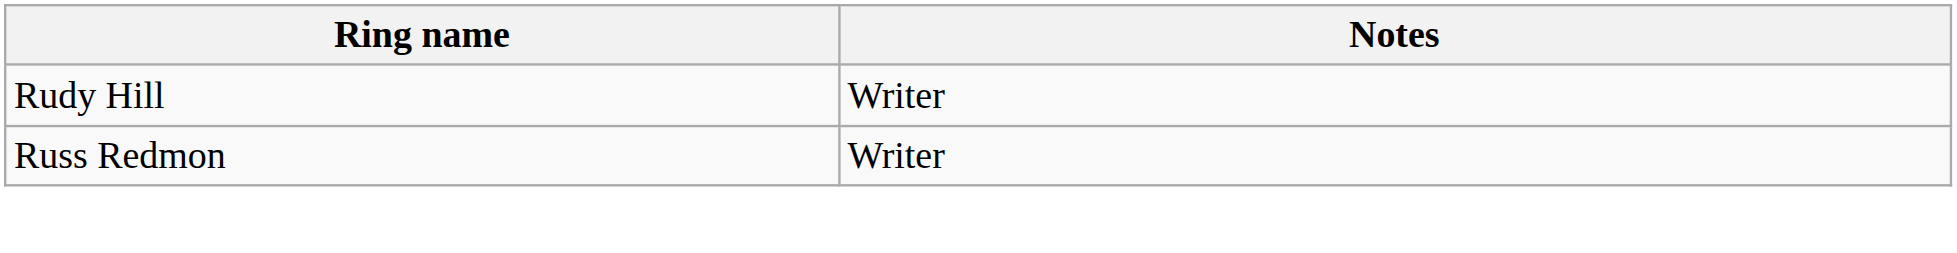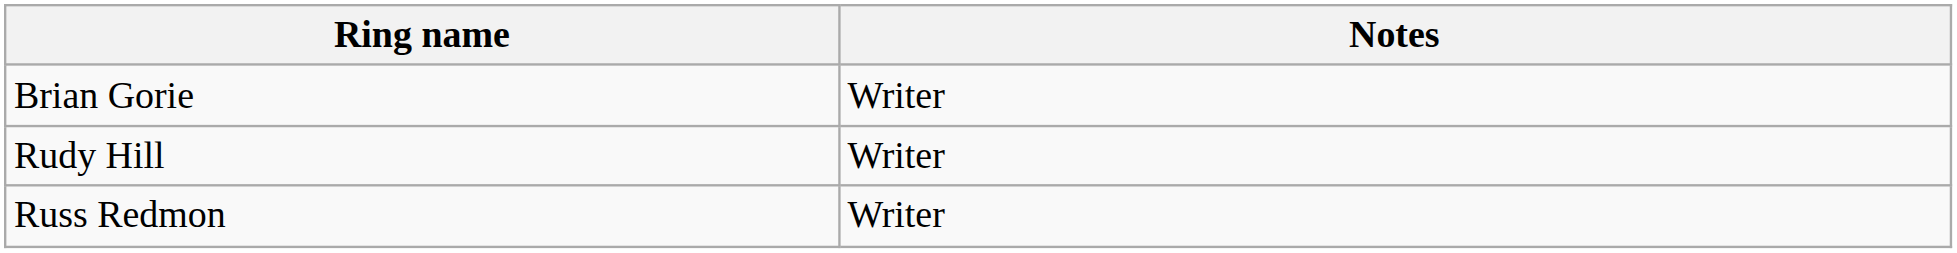 <table class="wikitable sortable" align="left center" width="65%">
 <tr>
 <th width="15%">Ring name</th>
 <th width="20%">Notes</th>
+</tr>
+<tr>
+<td>Brian Gorie</td>
+<td>Writer</td>
 </tr>
 <tr>
 <td>Rudy Hill</td>
 <td>Writer</td>
 </tr>
 <tr>
 <td>Russ Redmon</td>
 <td>Writer</td>
 </tr>
 </table>
